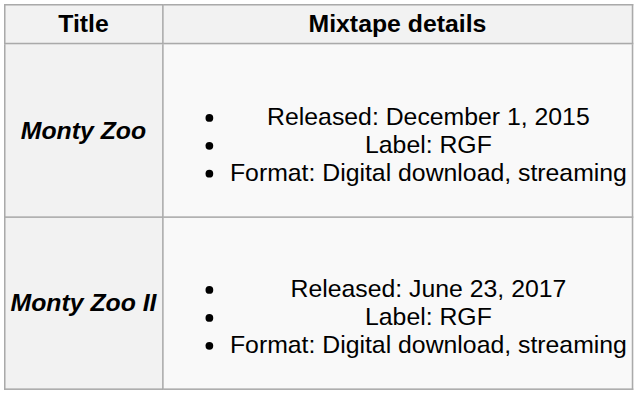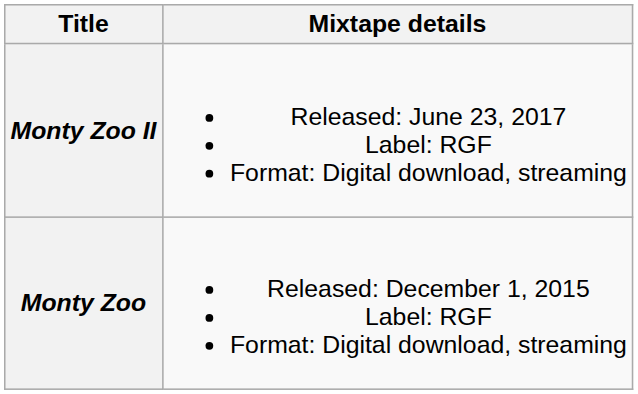 <table class="wikitable plainrowheaders" style="text-align:center;">
 <tr>
 <th>Title</th>
 <th>Mixtape details</th>
 </tr>
 <tr>
+<th scope="row"><em>Monty Zoo II</em></th>
+<td><br><ul><li>Released: June 23, 2017</li><li>Label: RGF</li><li>Format: Digital download, streaming</li></ul></td>
+</tr>
+<tr>
 <th scope="row"><em>Monty Zoo</em></th>
 <td><br><ul><li>Released: December 1, 2015</li><li>Label: RGF</li><li>Format: Digital download, streaming</li></ul></td>
 </tr>
-<tr>
-<th scope="row"><em>Monty Zoo II</em></th>
-<td><br><ul><li>Released: June 23, 2017</li><li>Label: RGF</li><li>Format: Digital download, streaming</li></ul></td>
-</tr>
 </table>
